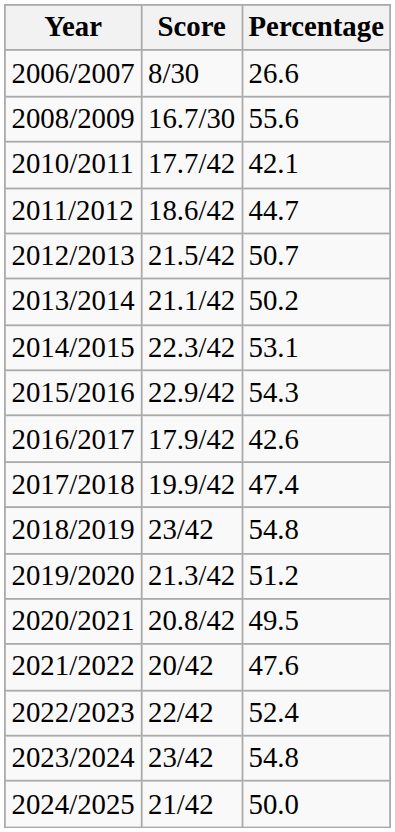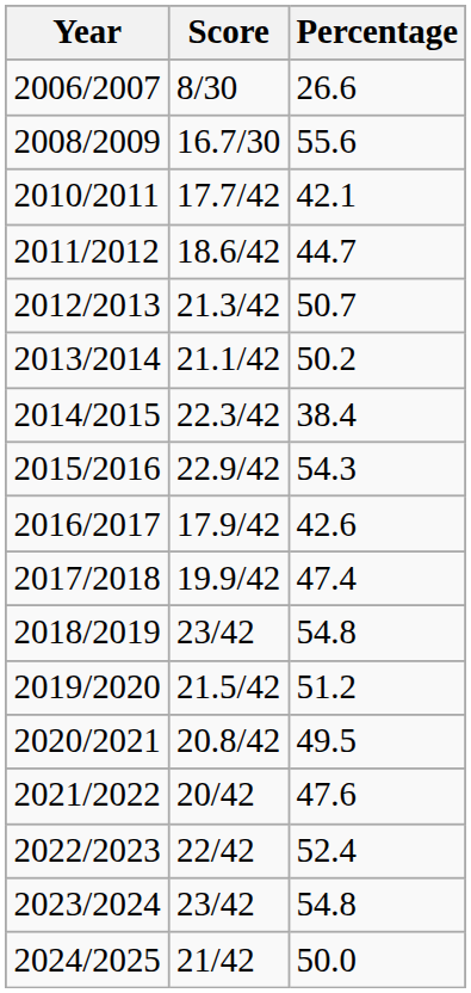 <table class="wikitable">
 <tr>
 <th>Year</th>
 <th>Score</th>
 <th>Percentage</th>
 </tr>
 <tr>
 <td>2006/2007</td>
 <td>8/30</td>
 <td>26.6</td>
 </tr>
 <tr>
 <td>2008/2009</td>
 <td>16.7/30</td>
 <td>55.6</td>
 </tr>
 <tr>
 <td>2010/2011</td>
 <td>17.7/42</td>
 <td>42.1</td>
 </tr>
 <tr>
 <td>2011/2012</td>
 <td>18.6/42</td>
 <td>44.7</td>
 </tr>
 <tr>
 <td>2012/2013</td>
-<td>21.5/42</td>
+<td>21.3/42</td>
 <td>50.7</td>
 </tr>
 <tr>
 <td>2013/2014</td>
 <td>21.1/42</td>
 <td>50.2</td>
 </tr>
 <tr>
 <td>2014/2015</td>
 <td>22.3/42</td>
-<td>53.1</td>
+<td>38.4</td>
 </tr>
 <tr>
 <td>2015/2016</td>
 <td>22.9/42</td>
 <td>54.3</td>
 </tr>
 <tr>
 <td>2016/2017</td>
 <td>17.9/42</td>
 <td>42.6</td>
 </tr>
 <tr>
 <td>2017/2018</td>
 <td>19.9/42</td>
 <td>47.4</td>
 </tr>
 <tr>
 <td>2018/2019</td>
 <td>23/42</td>
 <td>54.8</td>
 </tr>
 <tr>
 <td>2019/2020</td>
-<td>21.3/42</td>
+<td>21.5/42</td>
 <td>51.2</td>
 </tr>
 <tr>
 <td>2020/2021</td>
 <td>20.8/42</td>
 <td>49.5</td>
 </tr>
 <tr>
 <td>2021/2022</td>
 <td>20/42</td>
 <td>47.6</td>
 </tr>
 <tr>
 <td>2022/2023</td>
 <td>22/42</td>
 <td>52.4</td>
 </tr>
 <tr>
 <td>2023/2024</td>
 <td>23/42</td>
 <td>54.8</td>
 </tr>
 <tr>
 <td>2024/2025</td>
 <td>21/42</td>
 <td>50.0</td>
 </tr>
 </table>
